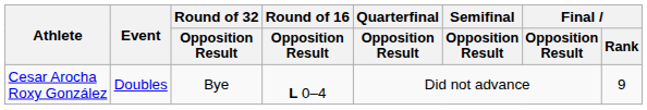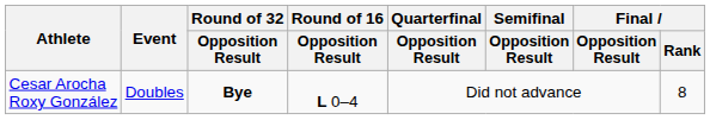 <table class=wikitable style=font-size:90%;text-align:center>
 <tr>
 <th rowspan=2>Athlete</th>
 <th rowspan=2>Event</th>
 <th>Round of 32</th>
 <th>Round of 16</th>
 <th>Quarterfinal</th>
 <th>Semifinal</th>
 <th colspan=2>Final / </th>
 </tr>
 <tr style=font-size:95%>
 <th>Opposition<br>Result</th>
 <th>Opposition<br>Result</th>
 <th>Opposition<br>Result</th>
 <th>Opposition<br>Result</th>
 <th>Opposition<br>Result</th>
 <th>Rank</th>
 </tr>
 <tr>
 <td align=left><a href='#'>Cesar Arocha</a><br><a href='#'>Roxy González</a></td>
 <td align=left><a href='#'>Doubles</a></td>
-<td>Bye</td>
+<td><strong>Bye</strong></td>
 <td><br> <strong>L</strong> 0–4</td>
 <td colspan=3>Did not advance</td>
-<td>9</td>
+<td>8</td>
 </tr>
 </table>
